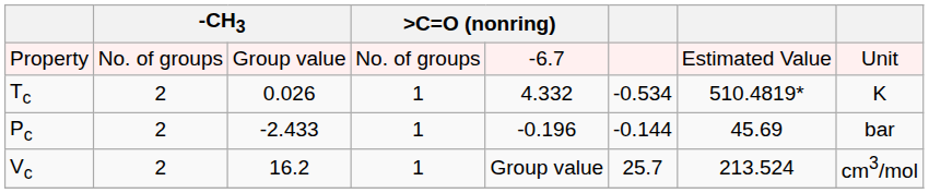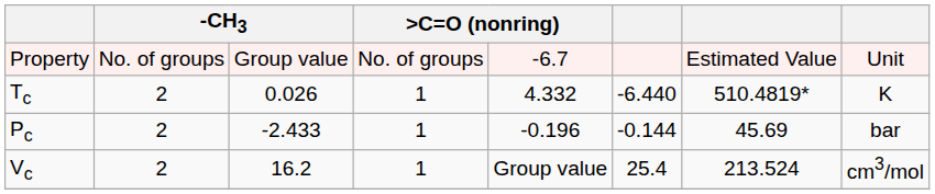 <table class="wikitable" style="text-align: center;">
 <tr>
 <th></th>
 <th colspan="2">-CH<sub>3</sub></th>
 <th colspan="2">>C=O (nonring)</th>
 <th></th>
 <th></th>
 <th></th>
 </tr>
 <tr bgcolor="#fff0f0">
 <td>Property</td>
 <td>No. of groups</td>
 <td>Group value</td>
 <td>No. of groups</td>
 <td>-6.7</td>
 <td></td>
 <td>Estimated Value</td>
 <td>Unit</td>
 </tr>
 <tr>
 <td style="text-align: left;">T<sub>c</sub></td>
 <td>2</td>
 <td>0.026</td>
 <td>1</td>
 <td>4.332</td>
-<td>-0.534</td>
+<td>-6.440</td>
 <td>510.4819*</td>
 <td>K</td>
 </tr>
 <tr>
 <td style="text-align: left;">P<sub>c</sub></td>
 <td>2</td>
 <td>-2.433</td>
 <td>1</td>
 <td>-0.196</td>
 <td>-0.144</td>
 <td>45.69</td>
 <td>bar</td>
 </tr>
 <tr>
 <td style="text-align: left;">V<sub>c</sub></td>
 <td>2</td>
 <td>16.2</td>
 <td>1</td>
 <td>Group value</td>
-<td>25.7</td>
+<td>25.4</td>
 <td>213.524</td>
 <td>cm<sup>3</sup>/mol</td>
 </tr>
 <tr>
 </tr>
 </table>
